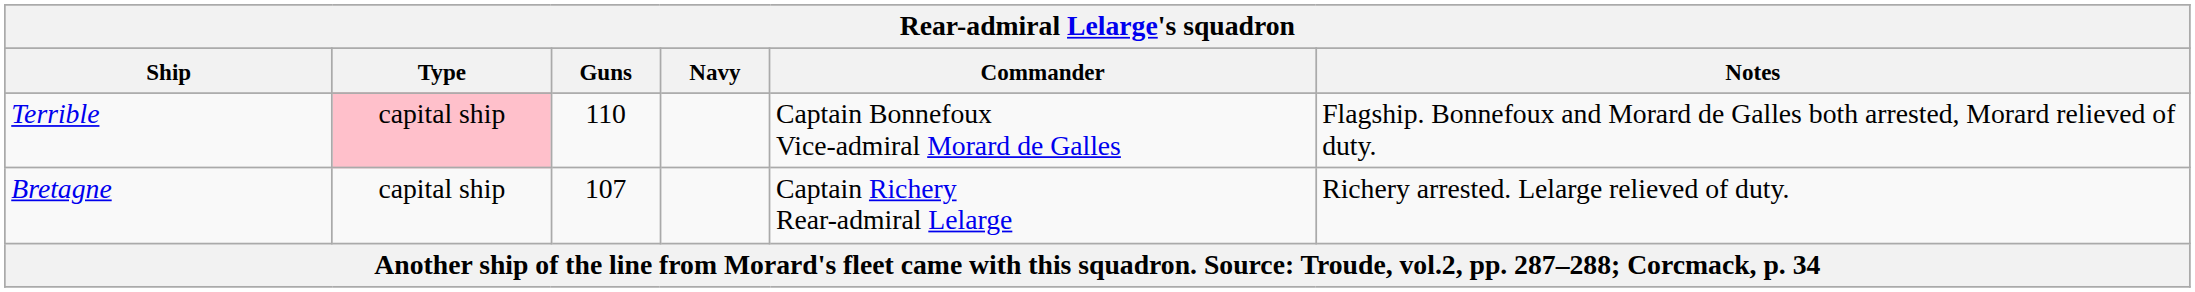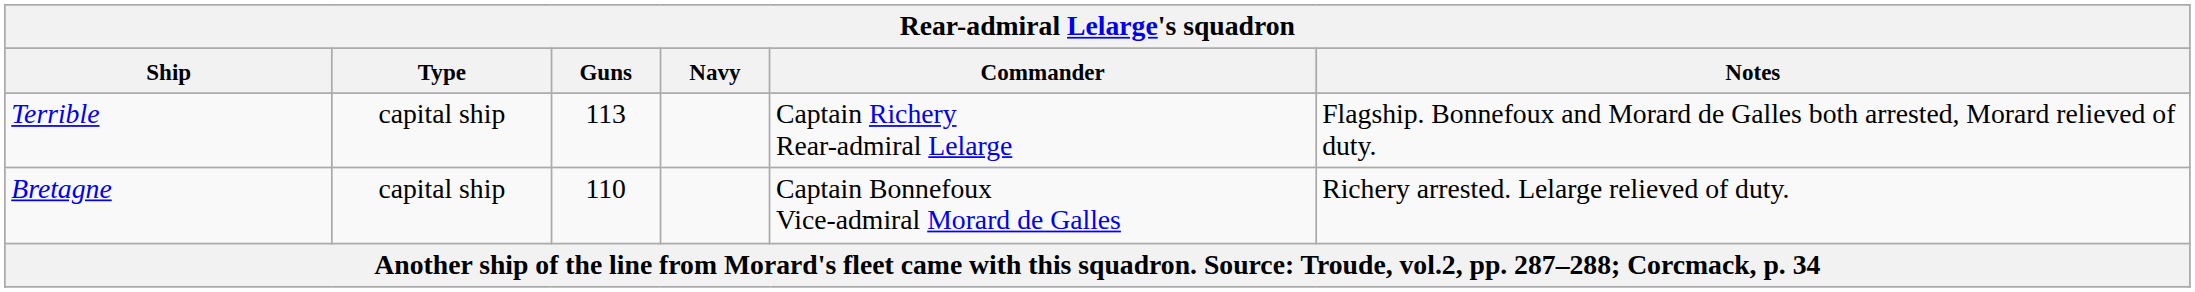 <table class="wikitable" border="1" style="width:100%;">
 <tr style="vertical-align:top;">
 <th colspan="6" bgcolor="white">Rear-admiral <a href='#'>Lelarge</a>'s squadron</th>
 </tr>
 <tr valign="top"|- style="vertical-align:top;">
 <th width=15%; align= center><small> Ship </small></th>
 <th width=10%; align= center><small> Type </small></th>
 <th width=5%; align= center><small> Guns </small></th>
 <th width=5%; align= center><small> Navy </small></th>
 <th width=25%; align= center><small> Commander </small></th>
 <th width=40%; align= center><small>Notes</small></th>
 </tr>
 <tr style="vertical-align:top;">
 <td align= left><a href='#'><em>Terrible</em></a></td>
-<td align= center style="background: pink;">capital ship</td>
-<td align= center>110</td>
+<td align= center>capital ship</td>
+<td align= center>113</td>
 <td align= center></td>
-<td align= left>Captain Bonnefoux<br>Vice-admiral <a href='#'>Morard de Galles</a></td>
+<td align= left>Captain <a href='#'>Richery</a><br>Rear-admiral <a href='#'>Lelarge</a></td>
 <td align= left>Flagship. Bonnefoux and Morard de Galles both arrested, Morard relieved of duty.</td>
 </tr>
 <tr style="vertical-align:top;">
 <td align= left><a href='#'><em>Bretagne</em></a></td>
 <td align= center>capital ship</td>
-<td align= center>107</td>
+<td align= center>110</td>
 <td align= center></td>
-<td align= left>Captain <a href='#'>Richery</a><br>Rear-admiral <a href='#'>Lelarge</a></td>
+<td align= left>Captain Bonnefoux<br>Vice-admiral <a href='#'>Morard de Galles</a></td>
 <td align= left>Richery arrested. Lelarge relieved of duty.</td>
 </tr>
 <tr style="vertical-align:top;">
 <th colspan="11" bgcolor="white">Another ship of the line from Morard's fleet came with this squadron. Source: Troude, vol.2, pp. 287–288; Corcmack, p. 34</th>
 </tr>
 </table>
